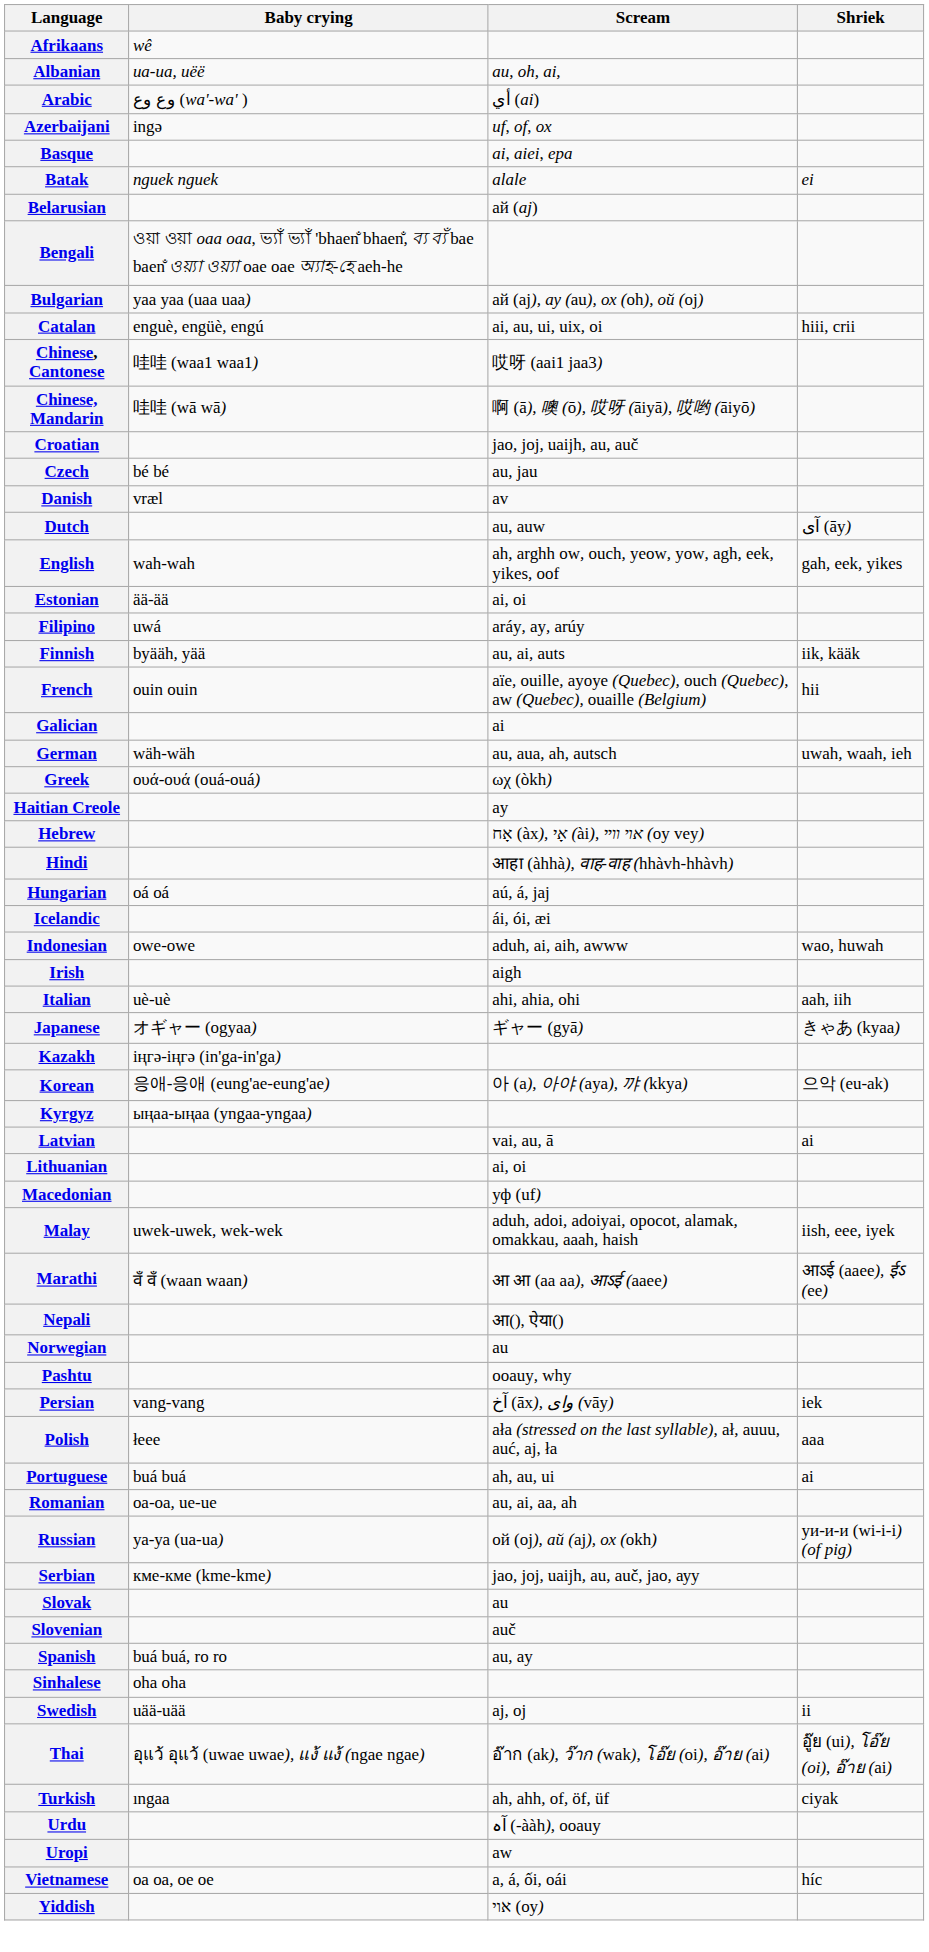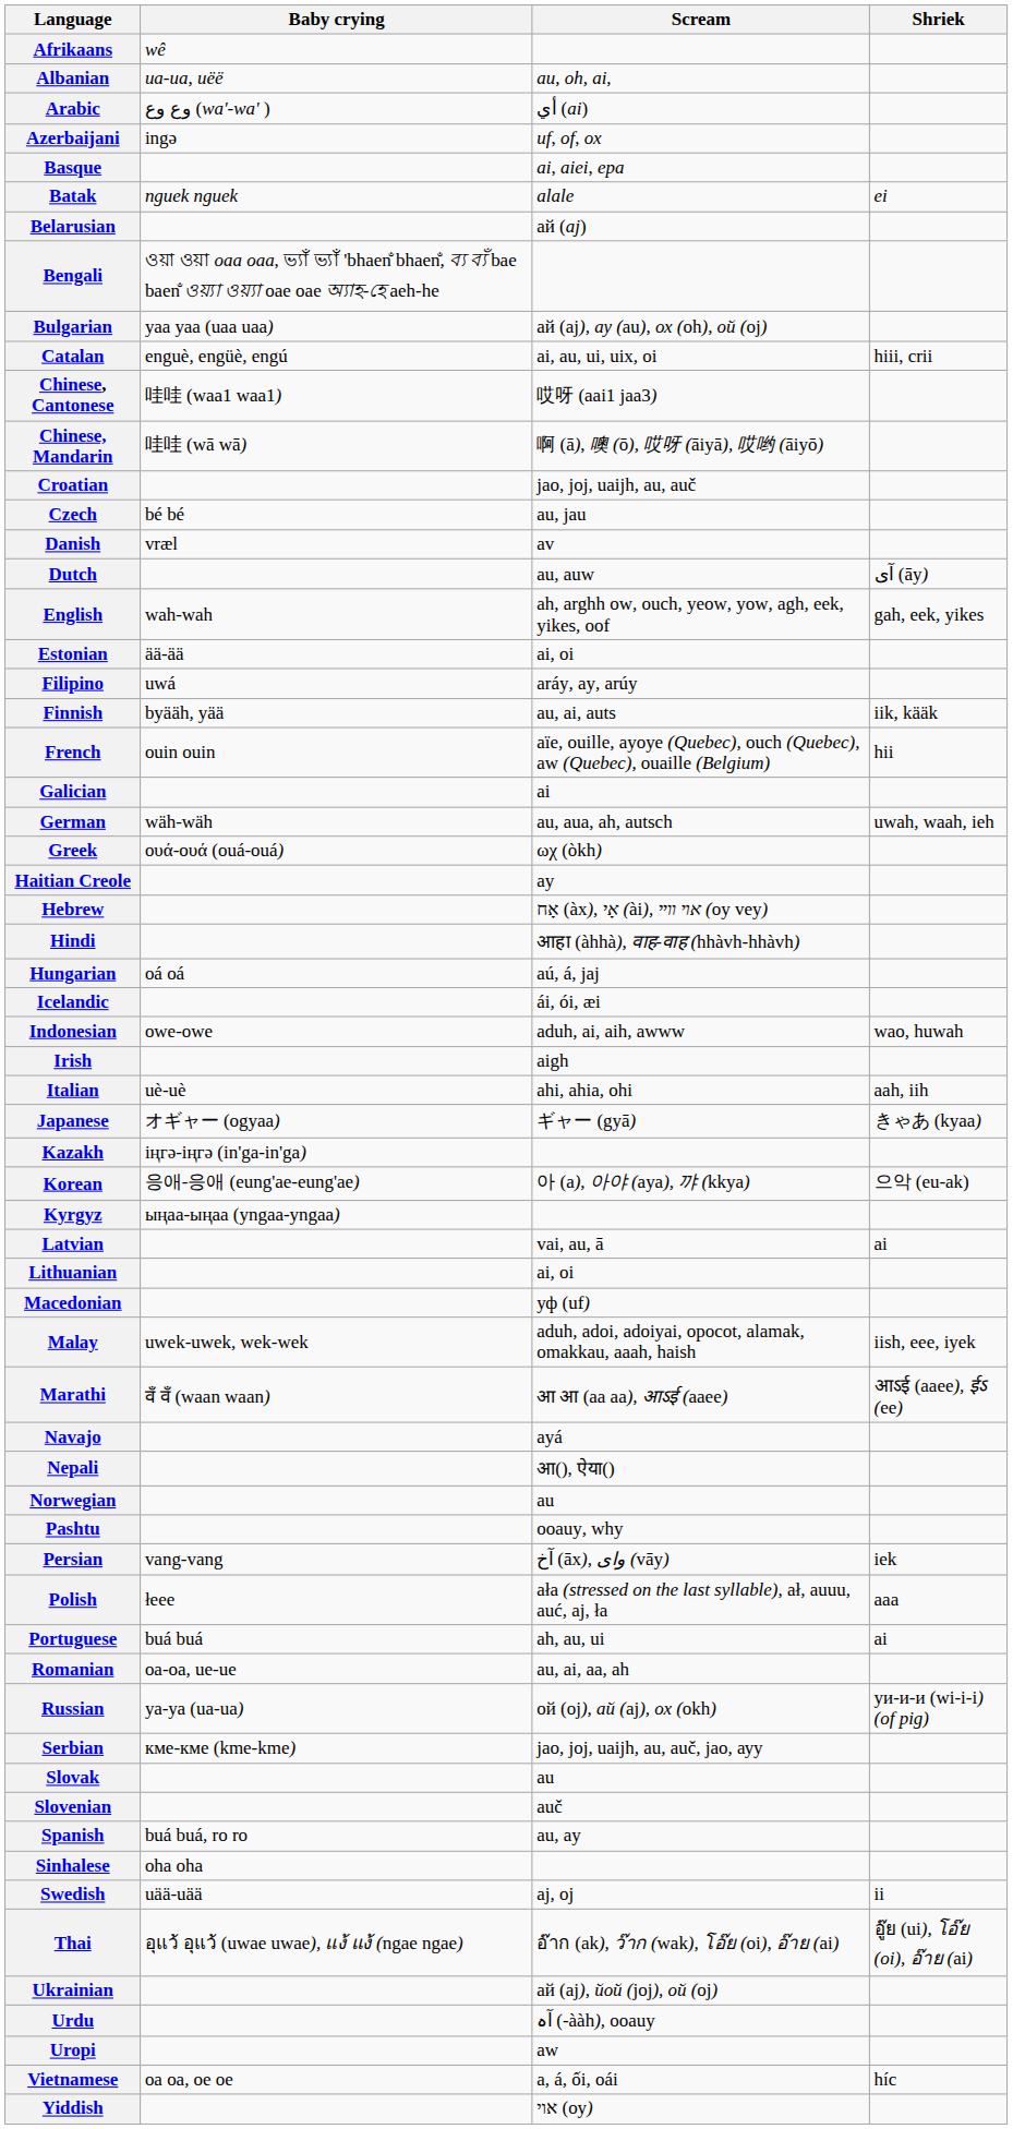 <table class="wikitable">
 <tr>
 <th>Language</th>
 <th>Baby crying</th>
 <th>Scream</th>
 <th>Shriek</th>
 </tr>
 <tr>
 <th><a href='#'>Afrikaans</a></th>
 <td><em>wê</em></td>
 <td></td>
 <td></td>
 </tr>
 <tr>
 <th><a href='#'>Albanian</a></th>
 <td><em>ua-ua, uëë</em></td>
 <td><em>au,</em> <em>oh, ai,</em></td>
 <td></td>
 </tr>
 <tr>
 <th><a href='#'>Arabic</a></th>
 <td>وع وع  (<em>wa'-wa' </em>)</td>
 <td>أي (<em>ai</em>)</td>
 <td></td>
 </tr>
 <tr>
 <th><a href='#'>Azerbaijani</a></th>
 <td>ingə</td>
 <td><em>uf</em>, <em>of</em>, <em>ox</em></td>
 <td></td>
 </tr>
 <tr>
 <th><a href='#'>Basque</a></th>
 <td></td>
 <td><em>ai</em>, <em>aiei</em>, <em>epa</em></td>
 <td></td>
 </tr>
 <tr>
 <th><a href='#'>Batak</a></th>
 <td><em>nguek nguek</em></td>
 <td><em>alale</em></td>
 <td><em>ei</em></td>
 </tr>
 <tr>
 <th><a href='#'>Belarusian</a></th>
 <td></td>
 <td>ай (<em>aj</em>)</td>
 <td></td>
 </tr>
 <tr>
 <th><a href='#'>Bengali</a></th>
 <td>ওয়া ওয়া <em>oaa oaa</em>, ভ্যাঁ ভ্যাঁ 'bhaen̐ bhaen̐<em>, ব্য ব্যঁ </em>bae baen̐<em> ওয়্যা ওয়্যা </em>oae oae<em> অ্যাহ-হে </em>aeh-he<em></td>
 <td></td>
 <td></td>
 </tr>
 <tr>
 <th><a href='#'>Bulgarian</a></th>
 <td>уаа уаа (</em>uaa uaa<em>)</td>
 <td>ай (</em>aj<em>), ау (</em>au<em>), ох (</em>oh<em>), ой (</em>oj<em>)</td>
 <td></td>
 </tr>
 <tr>
 <th><a href='#'>Catalan</a></th>
 <td></em>enguè<em>, </em>engüè<em>, </em>engú<em></td>
 <td></em>ai<em>, </em>au<em>, </em>ui<em>, </em>uix<em>, </em>oi<em></td>
 <td>hiii, crii</td>
 </tr>
 <tr>
 <th><a href='#'>Chinese</a>, <a href='#'>Cantonese</a></th>
 <td>哇哇 (</em>waa1 waa1<em>)</td>
 <td>哎呀 (</em>aai1 jaa3<em>)</td>
 <td></td>
 </tr>
 <tr>
 <th><a href='#'>Chinese, Mandarin</a></th>
 <td>哇哇 (</em>wā wā<em>)</td>
 <td>啊 (</em>ā<em>), 噢 (</em>ō<em>), 哎呀 (</em>āiyā<em>), 哎哟 (</em>āiyō<em>)</td>
 <td></td>
 </tr>
 <tr>
 <th><a href='#'>Croatian</a></th>
 <td></td>
 <td></em>jao<em>, </em>joj<em>, </em>uaijh<em>, </em>au<em>, </em>auč<em></td>
 <td></td>
 </tr>
 <tr>
 <th><a href='#'>Czech</a></th>
 <td></em>bé bé<em> </td>
 <td></em>au<em>, </em>jau<em></td>
 <td></td>
 </tr>
 <tr>
 <th><a href='#'>Danish</a></th>
 <td></em>vræl<em> </td>
 <td></em>av<em></td>
 <td></td>
 </tr>
 <tr>
 <th><a href='#'>Dutch</a></th>
 <td></td>
 <td></em>au<em>, </em>auw<em></td>
 <td>آی  (</em>āy<em>)</td>
 </tr>
 <tr>
 <th><a href='#'>English</a></th>
 <td></em>wah-wah<em></td>
 <td></em>ah<em>, </em>arghh<em> </em>ow<em>, </em>ouch<em>, </em>yeow<em>, </em>yow<em>, </em>agh<em>, </em>eek<em>, </em>yikes<em>, </em>oof<em></td>
 <td></em>gah<em>, </em>eek<em>, </em>yikes<em></td>
 </tr>
 <tr>
 <th><a href='#'>Estonian</a></th>
 <td></em>ää-ää<em></td>
 <td></em>ai<em>, </em>oi<em></td>
 <td></td>
 </tr>
 <tr>
 <th><a href='#'>Filipino</a></th>
 <td></em>uwá<em></td>
 <td></em>aráy<em>, </em>ay<em>, </em>arúy<em></td>
 <td></td>
 </tr>
 <tr>
 <th><a href='#'>Finnish</a></th>
 <td></em>byääh<em>, </em>yää<em></td>
 <td></em>au<em>, </em>ai<em>, </em>auts<em></td>
 <td></em>iik<em>, </em>kääk<em></td>
 </tr>
 <tr>
 <th><a href='#'>French</a></th>
 <td></em>ouin ouin<em></td>
 <td></em>aïe<em>, </em>ouille<em>, </em>ayoye<em> (Quebec), </em>ouch<em> (Quebec), </em>aw<em> (Quebec), </em>ouaille<em> (Belgium)</td>
 <td></em>hii<em></td>
 </tr>
 <tr>
 <th><a href='#'>Galician</a></th>
 <td></td>
 <td></em>ai<em></td>
 <td></td>
 </tr>
 <tr>
 <th><a href='#'>German</a></th>
 <td></em>wäh-wäh<em></td>
 <td></em>au<em>, </em>aua<em>, </em>ah<em>, </em>autsch<em></td>
 <td></em>uwah<em>, </em>waah<em>, </em>ieh<em></td>
 </tr>
 <tr>
 <th><a href='#'>Greek</a></th>
 <td>ουά-ουά (</em>ouá-ouá<em>) </td>
 <td>ωχ (</em>òkh<em>)</td>
 <td></td>
 </tr>
 <tr>
 <th><a href='#'>Haitian Creole</a></th>
 <td></td>
 <td></em>ay<em></td>
 <td></td>
 </tr>
 <tr>
 <th><a href='#'>Hebrew</a></th>
 <td></td>
 <td>אָח (</em>àx<em>), אָי (</em>ài<em>), אױ װײ (</em>oy vey<em>)</td>
 <td></td>
 </tr>
 <tr>
 <th><a href='#'>Hindi</a></th>
 <td></td>
 <td>आहा (</em>àhhà<em>), वाह-वाह (</em>hhàvh-hhàvh<em>)</td>
 <td></td>
 </tr>
 <tr>
 <th><a href='#'>Hungarian</a></th>
 <td></em>oá oá<em></td>
 <td></em>aú<em>, </em>á<em>, </em>jaj<em></td>
 <td></td>
 </tr>
 <tr>
 <th><a href='#'>Icelandic</a></th>
 <td></td>
 <td></em>ái<em>, </em>ói<em>, </em>æi<em></td>
 <td></td>
 </tr>
 <tr>
 <th><a href='#'>Indonesian</a></th>
 <td></em>owe-owe<em></td>
 <td></em>aduh<em>, </em>ai<em>, </em>aih<em>, </em>awww<em></td>
 <td></em>wao<em>, </em>huwah<em></td>
 </tr>
 <tr>
 <th><a href='#'>Irish</a></th>
 <td></td>
 <td></em>aigh<em></td>
 <td></td>
 </tr>
 <tr>
 <th><a href='#'>Italian</a></th>
 <td></em>uè-uè<em></td>
 <td></em>ahi<em>, </em>ahia<em>, </em>ohi<em></td>
 <td></em>aah<em>, </em>iih<em></td>
 </tr>
 <tr>
 <th><a href='#'>Japanese</a></th>
 <td>オギャー (</em>ogyaa<em>)</td>
 <td>ギャー (</em>gyā<em>)</td>
 <td>きゃあ (</em>kyaa<em>)</td>
 </tr>
 <tr>
 <th><a href='#'>Kazakh</a></th>
 <td>іңгә-іңгә (</em>in'ga-in'ga<em>)</td>
 <td></td>
 <td></td>
 </tr>
 <tr>
 <th><a href='#'>Korean</a></th>
 <td>응애-응애 (</em>eung'ae-eung'ae<em>)</td>
 <td>아 (</em>a<em>), 아야 (</em>aya<em>), 꺄 (</em>kkya<em>)</td>
 <td>으악 (eu-ak)</td>
 </tr>
 <tr>
 <th><a href='#'>Kyrgyz</a></th>
 <td>ыңаа-ыңаа (</em>yngaa-yngaa<em>)</td>
 <td></td>
 <td></td>
 </tr>
 <tr>
 <th><a href='#'>Latvian</a></th>
 <td></td>
 <td></em>vai<em>, </em>au<em>, </em>ā<em></td>
 <td></em>ai<em></td>
 </tr>
 <tr>
 <th><a href='#'>Lithuanian</a></th>
 <td></td>
 <td></em>ai<em>, </em>oi<em></td>
 <td></td>
 </tr>
 <tr>
 <th><a href='#'>Macedonian</a></th>
 <td></td>
 <td>уф (</em>uf<em>)</td>
 <td></td>
 </tr>
 <tr>
 <th><a href='#'>Malay</a></th>
 <td></em>uwek-uwek<em>, </em>wek-wek<em></td>
 <td></em>aduh<em>, </em>adoi<em>, </em>adoiyai<em>, </em>opocot<em>, </em>alamak<em>, </em>omakkau<em>, </em>aaah<em>, </em>haish<em></td>
 <td></em>iish<em>, </em>eee<em>, </em>iyek<em></td>
 </tr>
 <tr>
 <th><a href='#'>Marathi</a></th>
 <td>वँ वँ (</em>waan waan<em>)</td>
 <td>आ आ (</em>aa aa<em>), आऽई (</em>aaee<em>)</td>
 <td>आऽई (</em>aaee<em>), ईऽ (</em>ee<em>)</td>
 </tr>
 <tr>
+<th><a href='#'>Navajo</a></th>
+<td></td>
+<td></em>ayá<em></td>
+<td></td>
+</tr>
+<tr>
 <th><a href='#'>Nepali</a></th>
 <td></td>
 <td>आ(), ऐया()</td>
 <td></td>
 </tr>
 <tr>
 <th><a href='#'>Norwegian</a></th>
 <td></td>
 <td></em>au<em></td>
 <td></td>
 </tr>
 <tr>
 <th><a href='#'>Pashtu</a></th>
 <td></td>
 <td></em>ooauy<em>, </em>why<em></td>
 <td></td>
 </tr>
 <tr>
 <th><a href='#'>Persian</a></th>
 <td></em>vang-vang<em></td>
 <td>آخ (</em>āx<em>), وای (</em>vāy<em>)</td>
 <td></em>iek<em></td>
 </tr>
 <tr>
 <th><a href='#'>Polish</a></th>
 <td></em>łeee<em></td>
 <td></em>ała<em> (stressed on the last syllable), </em>ał<em>, </em>auuu<em>, </em>auć<em>, </em>aj, ła<em></td>
 <td></em>aaa<em></td>
 </tr>
 <tr>
 <th><a href='#'>Portuguese</a></th>
 <td></em>buá buá<em></td>
 <td></em>ah<em>, </em>au<em>, </em>ui<em></td>
 <td></em>ai<em></td>
 </tr>
 <tr>
 <th><a href='#'>Romanian</a></th>
 <td></em>oa-oa<em>, </em>ue-ue<em></td>
 <td></em>au<em>, </em>ai<em>, </em>aa<em>, </em>ah<em></td>
 <td></td>
 </tr>
 <tr>
 <th><a href='#'>Russian</a></th>
 <td>уа-уа (</em>ua-ua<em>)</td>
 <td>ой (</em>oj<em>), ай (</em>aj<em>), ох (</em>okh<em>)</td>
 <td>уи-и-и (</em>wi-i-i<em>) (of pig)</td>
 </tr>
 <tr>
 <th><a href='#'>Serbian</a></th>
 <td>кме-кме (</em>kme-kme<em>)</td>
 <td></em>jao<em>, </em>joj<em>, </em>uaijh<em>, </em>au<em>, </em>auč<em>, </em>jao<em>, </em>ауу<em></td>
 <td></td>
 </tr>
 <tr>
 <th><a href='#'>Slovak</a></th>
 <td></td>
 <td></em>au<em></td>
 <td></td>
 </tr>
 <tr>
 <th><a href='#'>Slovenian</a></th>
 <td></td>
 <td></em>auč<em></td>
 <td></td>
 </tr>
 <tr>
 <th><a href='#'>Spanish</a></th>
 <td></em>buá buá<em>, </em>ro ro<em></td>
 <td></em>au<em>, </em>ay<em></td>
 <td></td>
 </tr>
 <tr>
 <th><a href='#'>Sinhalese</a></th>
 <td></em>oha oha<em></td>
 <td></td>
 <td></td>
 </tr>
 <tr>
 <th><a href='#'>Swedish</a></th>
 <td></em>uää-uää<em></td>
 <td></em>aj<em>, </em>oj<em></td>
 <td></em>ii<em></td>
 </tr>
 <tr>
 <th><a href='#'>Thai</a></th>
 <td>อุแว้ อุแว้ (</em>uwae uwae<em>), แง้ แง้ (</em>ngae ngae<em>)</td>
 <td>อ๊าก (</em>ak<em>), ว๊าก (</em>wak<em>), โอ๊ย (</em>oi<em>), อ๊าย (</em>ai<em>)</td>
 <td>อู๊ย (</em>ui<em>), โอ๊ย (oi), อ๊าย (</em>ai<em>)</td>
 </tr>
 <tr>
-<th><a href='#'>Turkish</a></th>
-<td></em>ıngaa<em></td>
-<td></em>ah<em>, </em>ahh<em>, </em>of<em>, </em>öf<em>, </em>üf<em></td>
-<td></em>ciyak<em></td>
+<th><a href='#'>Ukrainian</a></th>
+<td></td>
+<td>ай (</em>aj<em>), йой (</em>joj<em>), ой (</em>oj<em>)</td>
+<td></td>
 </tr>
 <tr>
 <th><a href='#'>Urdu</a></th>
 <td></td>
 <td>آہ (</em>-ààh<em>),  </em>ooauy<em></td>
 <td></td>
 </tr>
 <tr>
 <th><a href='#'>Uropi</a></th>
 <td></td>
 <td></em>aw<em></td>
 <td></td>
 </tr>
 <tr>
 <th><a href='#'>Vietnamese</a></th>
 <td></em>oa oa<em>, </em>oe oe<em></td>
 <td></em>a<em>, </em>á<em>, </em>ối<em>, </em>oái<em></td>
 <td></em>híc<em></td>
 </tr>
 <tr>
 <th><a href='#'>Yiddish</a></th>
 <td></td>
 <td>אוי (</em>oy<em>)</td>
 <td></td>
 </tr>
 </table>
